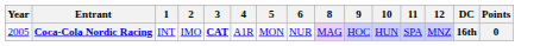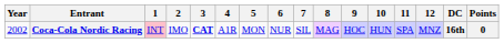 <table class="wikitable" style="text-align:center; font-size:90%">
 <tr>
 <th>Year</th>
 <th>Entrant</th>
 <th>1</th>
 <th>2</th>
 <th>3</th>
 <th>4</th>
 <th>5</th>
 <th>6</th>
+<th>7</th>
 <th>8</th>
 <th>9</th>
 <th>10</th>
 <th>11</th>
 <th>12</th>
 <th>DC</th>
 <th>Points</th>
 </tr>
 <tr>
-<td><a href='#'>2005</a></td>
+<td><a href='#'>2002</a></td>
 <th><a href='#'>Coca-Cola Nordic Racing</a></th>
-<td><a href='#'>INT</a></td>
+<td style="background: pink;"><a href='#'>INT</a></td>
 <td><a href='#'>IMO</a></td>
 <td><strong><a href='#'>CAT</a></strong></td>
 <td><a href='#'>A1R</a></td>
 <td><a href='#'>MON</a></td>
 <td><a href='#'>NUR</a></td>
+<td><a href='#'>SIL</a></td>
 <td style="background:#EFCFFF;"><a href='#'>MAG</a><br></td>
 <td style="background:#CFCFFF;"><a href='#'>HOC</a><br></td>
 <td style="background:#CFCFFF;"><a href='#'>HUN</a><br></td>
 <td style="background:#CFCFFF;"><a href='#'>SPA</a><br></td>
 <td style="background:#CFCFFF;"><a href='#'>MNZ</a><br></td>
 <th>16th</th>
 <th>0</th>
 </tr>
 </table>
